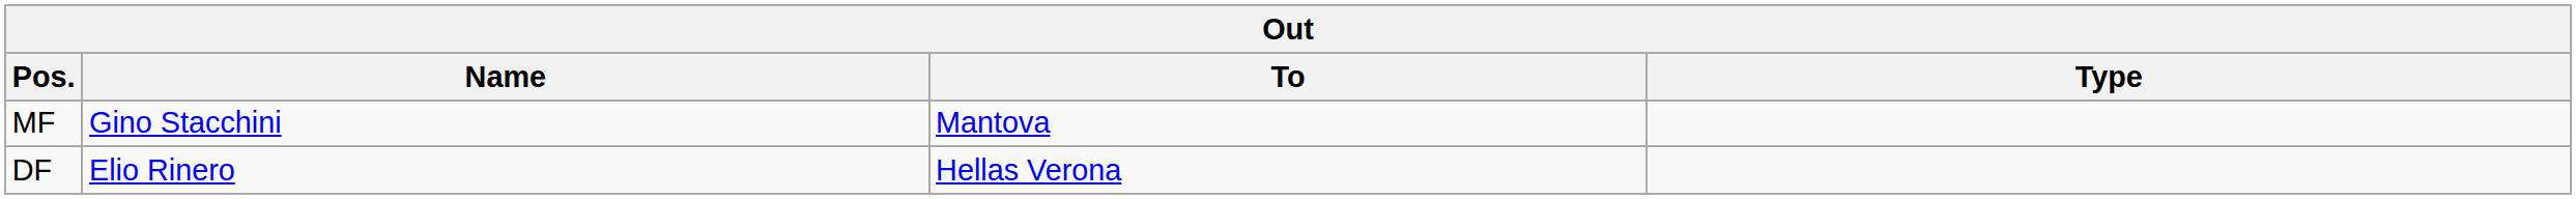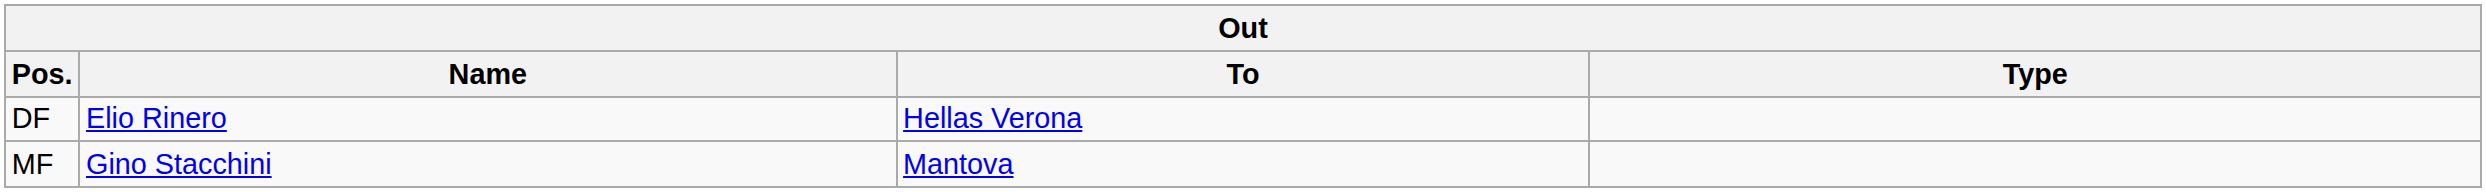 <table class="wikitable" style="font-size:90%;">
 <tr>
 <th colspan="4">Out</th>
 </tr>
 <tr>
 <th width=3%>Pos.</th>
 <th width=33%>Name</th>
 <th width=28%>To</th>
 <th width=36%>Type</th>
 </tr>
 <tr>
+<td>DF</td>
+<td><a href='#'>Elio Rinero</a></td>
+<td><a href='#'>Hellas Verona</a></td>
+<td></td>
+</tr>
+<tr>
 <td>MF</td>
 <td><a href='#'>Gino Stacchini</a></td>
 <td><a href='#'>Mantova</a></td>
 <td></td>
 </tr>
 <tr>
-<td>DF</td>
-<td><a href='#'>Elio Rinero</a></td>
-<td><a href='#'>Hellas Verona</a></td>
-<td></td>
-</tr>
-<tr>
 </tr>
 </table>
